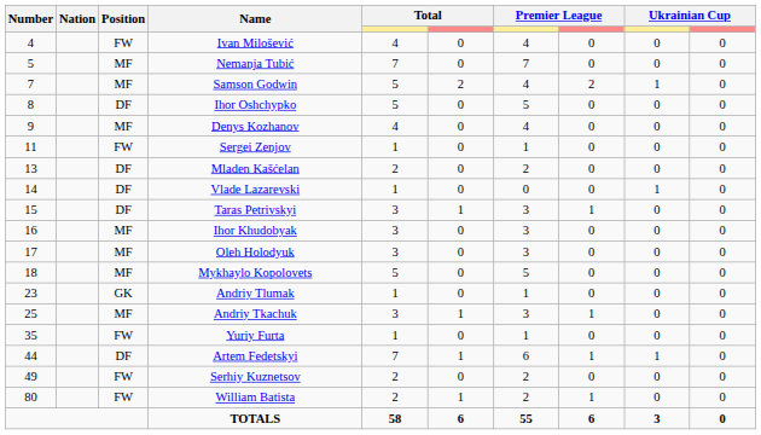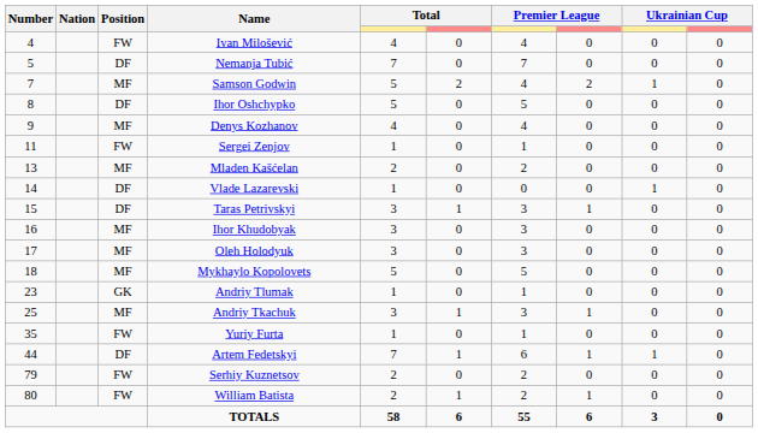 <table class="wikitable" style="font-size: 95%; text-align: center;">
 <tr>
 <th width=40 rowspan="2">Number</th>
 <th width=40 rowspan="2">Nation</th>
 <th width=40 rowspan="2">Position</th>
 <th width=250 rowspan="2">Name</th>
 <th width=150 colspan="2">Total</th>
 <th width=150 colspan="2"><a href='#'>Premier League</a></th>
 <th width=150 colspan="2"><a href='#'>Ukrainian Cup</a></th>
 </tr>
 <tr>
 <th width=60 style="background: #FFEE99"></th>
 <th width=60 style="background: #FF8888"></th>
 <th width=60 style="background: #FFEE99"></th>
 <th width=60 style="background: #FF8888"></th>
 <th width=60 style="background: #FFEE99"></th>
 <th width=60 style="background: #FF8888"></th>
 </tr>
 <tr>
 <td>4</td>
 <td></td>
 <td>FW</td>
 <td><a href='#'>Ivan Milošević</a></td>
 <td>4</td>
 <td>0</td>
 <td>4</td>
 <td>0</td>
 <td>0</td>
 <td>0</td>
 </tr>
 <tr>
 <td>5</td>
 <td></td>
-<td>MF</td>
+<td>DF</td>
 <td><a href='#'>Nemanja Tubić</a></td>
 <td>7</td>
 <td>0</td>
 <td>7</td>
 <td>0</td>
 <td>0</td>
 <td>0</td>
 </tr>
 <tr>
 <td>7</td>
 <td></td>
 <td>MF</td>
 <td><a href='#'>Samson Godwin</a></td>
 <td>5</td>
 <td>2</td>
 <td>4</td>
 <td>2</td>
 <td>1</td>
 <td>0</td>
 </tr>
 <tr>
 <td>8</td>
 <td></td>
 <td>DF</td>
 <td><a href='#'>Ihor Oshchypko</a></td>
 <td>5</td>
 <td>0</td>
 <td>5</td>
 <td>0</td>
 <td>0</td>
 <td>0</td>
 </tr>
 <tr>
 <td>9</td>
 <td></td>
 <td>MF</td>
 <td><a href='#'>Denys Kozhanov</a></td>
 <td>4</td>
 <td>0</td>
 <td>4</td>
 <td>0</td>
 <td>0</td>
 <td>0</td>
 </tr>
 <tr>
 <td>11</td>
 <td></td>
 <td>FW</td>
 <td><a href='#'>Sergei Zenjov</a></td>
 <td>1</td>
 <td>0</td>
 <td>1</td>
 <td>0</td>
 <td>0</td>
 <td>0</td>
 </tr>
 <tr>
 <td>13</td>
 <td></td>
-<td>DF</td>
+<td>MF</td>
 <td><a href='#'>Mladen Kašćelan</a></td>
 <td>2</td>
 <td>0</td>
 <td>2</td>
 <td>0</td>
 <td>0</td>
 <td>0</td>
 </tr>
 <tr>
 <td>14</td>
 <td></td>
 <td>DF</td>
 <td><a href='#'>Vlade Lazarevski</a></td>
 <td>1</td>
 <td>0</td>
 <td>0</td>
 <td>0</td>
 <td>1</td>
 <td>0</td>
 </tr>
 <tr>
 <td>15</td>
 <td></td>
 <td>DF</td>
 <td><a href='#'>Taras Petrivskyi</a></td>
 <td>3</td>
 <td>1</td>
 <td>3</td>
 <td>1</td>
 <td>0</td>
 <td>0</td>
 </tr>
 <tr>
 <td>16</td>
 <td></td>
 <td>MF</td>
 <td><a href='#'>Ihor Khudobyak</a></td>
 <td>3</td>
 <td>0</td>
 <td>3</td>
 <td>0</td>
 <td>0</td>
 <td>0</td>
 </tr>
 <tr>
 <td>17</td>
 <td></td>
 <td>MF</td>
 <td><a href='#'>Oleh Holodyuk</a></td>
 <td>3</td>
 <td>0</td>
 <td>3</td>
 <td>0</td>
 <td>0</td>
 <td>0</td>
 </tr>
 <tr>
 <td>18</td>
 <td></td>
 <td>MF</td>
 <td><a href='#'>Mykhaylo Kopolovets</a></td>
 <td>5</td>
 <td>0</td>
 <td>5</td>
 <td>0</td>
 <td>0</td>
 <td>0</td>
 </tr>
 <tr>
 <td>23</td>
 <td></td>
 <td>GK</td>
 <td><a href='#'>Andriy Tlumak</a></td>
 <td>1</td>
 <td>0</td>
 <td>1</td>
 <td>0</td>
 <td>0</td>
 <td>0</td>
 </tr>
 <tr>
 <td>25</td>
 <td></td>
 <td>MF</td>
 <td><a href='#'>Andriy Tkachuk</a></td>
 <td>3</td>
 <td>1</td>
 <td>3</td>
 <td>1</td>
 <td>0</td>
 <td>0</td>
 </tr>
 <tr>
 <td>35</td>
 <td></td>
 <td>FW</td>
 <td><a href='#'>Yuriy Furta</a></td>
 <td>1</td>
 <td>0</td>
 <td>1</td>
 <td>0</td>
 <td>0</td>
 <td>0</td>
 </tr>
 <tr>
 <td>44</td>
 <td></td>
 <td>DF</td>
 <td><a href='#'>Artem Fedetskyi</a></td>
 <td>7</td>
 <td>1</td>
 <td>6</td>
 <td>1</td>
 <td>1</td>
 <td>0</td>
 </tr>
 <tr>
-<td>49</td>
+<td>79</td>
 <td></td>
 <td>FW</td>
 <td><a href='#'>Serhiy Kuznetsov</a></td>
 <td>2</td>
 <td>0</td>
 <td>2</td>
 <td>0</td>
 <td>0</td>
 <td>0</td>
 </tr>
 <tr>
 <td>80</td>
 <td></td>
 <td>FW</td>
 <td><a href='#'>William Batista</a></td>
 <td>2</td>
 <td>1</td>
 <td>2</td>
 <td>1</td>
 <td>0</td>
 <td>0</td>
 </tr>
 <tr>
 <td colspan="3"></td>
 <td><strong>TOTALS</strong></td>
 <td><strong>58</strong></td>
 <td><strong>6</strong></td>
 <td><strong>55</strong></td>
 <td><strong>6</strong></td>
 <td><strong>3</strong></td>
 <td><strong>0</strong></td>
 </tr>
 </table>
